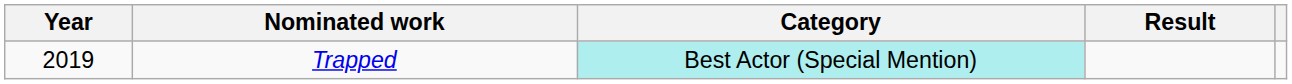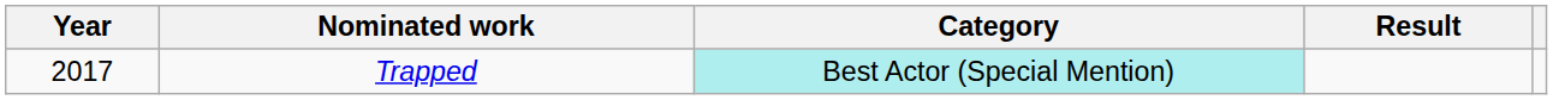 <table width="70%" class="wikitable plainrowheaders sortable">
 <tr>
 <th width="10%">Year</th>
 <th width="35%">Nominated work</th>
 <th width="40%">Category</th>
 <th width="15%">Result</th>
 <th scope="col" class="unsortable"></th>
 </tr>
 <tr>
-<td align="center">2019</td>
+<td align="center">2017</td>
 <td align="center"><em><a href='#'>Trapped</a></em></td>
 <td align="center" style="background: paleturquoise;">Best Actor (Special Mention)</td>
 <td></td>
 <td style="text-align:center;"></td>
 </tr>
 </table>
